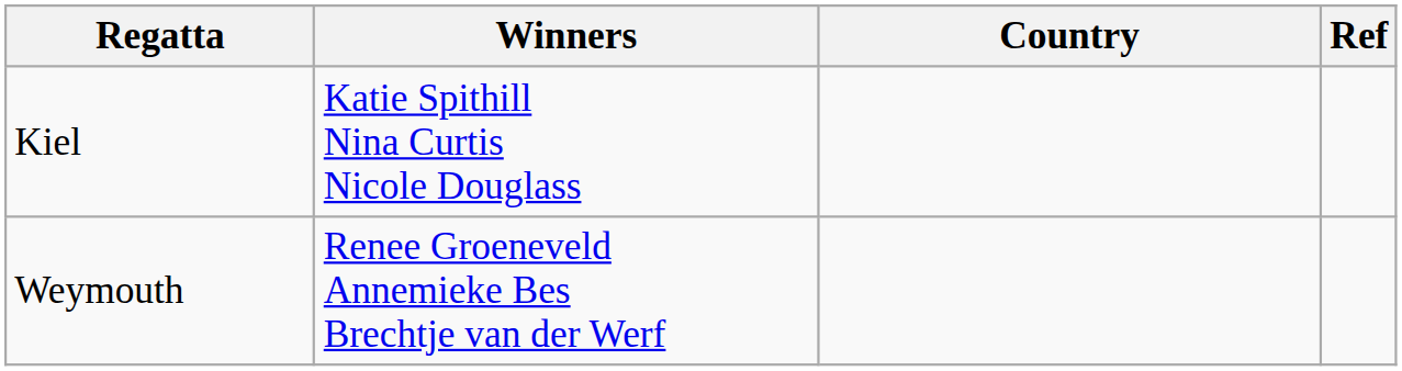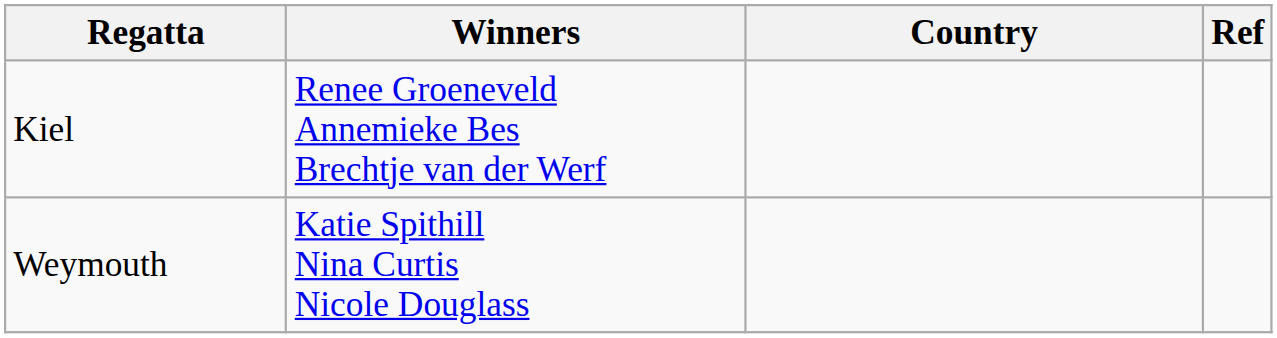 <table class="wikitable">
 <tr>
 <th width=120>Regatta</th>
 <th style="width:200px;">Winners</th>
 <th style="width:200px;">Country</th>
 <th>Ref</th>
 </tr>
 <tr>
 <td>Kiel</td>
-<td><a href='#'>Katie Spithill</a><br><a href='#'>Nina Curtis</a><br><a href='#'>Nicole Douglass</a></td>
+<td><a href='#'>Renee Groeneveld</a><br><a href='#'>Annemieke Bes</a><br><a href='#'>Brechtje van der Werf</a></td>
 <td></td>
 <td></td>
 </tr>
 <tr>
 <td>Weymouth</td>
-<td><a href='#'>Renee Groeneveld</a><br><a href='#'>Annemieke Bes</a><br><a href='#'>Brechtje van der Werf</a></td>
+<td><a href='#'>Katie Spithill</a><br><a href='#'>Nina Curtis</a><br><a href='#'>Nicole Douglass</a></td>
 <td></td>
 <td></td>
 </tr>
 </table>
